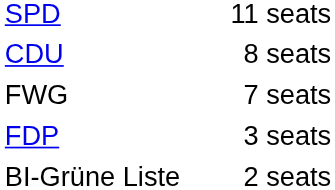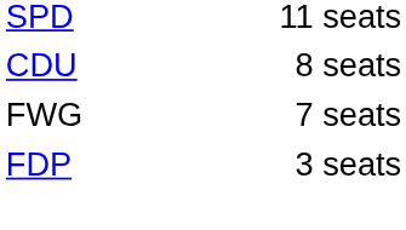 <table cellpadding="2" style="width:200px; text-align:right; white-space:nowrap;">
 <tr>
 <td style="text-align:left;"><a href='#'>SPD</a></td>
 <td>11 seats</td>
 </tr>
 <tr>
 <td style="text-align:left;"><a href='#'>CDU</a></td>
 <td>8 seats</td>
 </tr>
 <tr>
 <td style="text-align:left;">FWG</td>
 <td>7 seats</td>
 </tr>
 <tr>
 <td style="text-align:left;"><a href='#'>FDP</a></td>
 <td>3 seats</td>
 </tr>
-<tr>
-<td style="text-align:left;">BI-Grüne Liste</td>
-<td>2 seats</td>
-</tr>
 </table>
